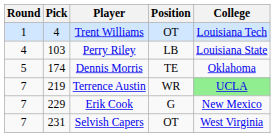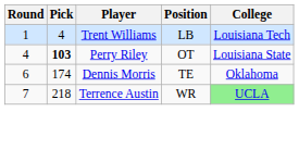 <table class="wikitable sortable sortable"  style="text-align:center;">
 <tr>
 <th>Round</th>
 <th>Pick</th>
 <th>Player</th>
 <th>Position</th>
 <th>College</th>
 </tr>
 <tr style="background:#d0e7ff;">
 <td>1</td>
 <td>4</td>
 <td><a href='#'>Trent Williams</a></td>
-<td>OT</td>
+<td>LB</td>
 <td><a href='#'>Louisiana Tech</a></td>
 </tr>
 <tr>
 <td>4</td>
-<td>103</td>
+<td><strong>103</strong></td>
 <td><a href='#'>Perry Riley</a></td>
-<td>LB</td>
+<td>OT</td>
 <td><a href='#'>Louisiana State</a></td>
 </tr>
 <tr>
-<td>5</td>
+<td>6</td>
 <td>174</td>
 <td><a href='#'>Dennis Morris</a></td>
 <td>TE</td>
 <td><a href='#'>Oklahoma</a></td>
 </tr>
 <tr>
 <td>7</td>
-<td>219</td>
+<td>218</td>
 <td><a href='#'>Terrence Austin</a></td>
 <td>WR</td>
 <td style="background: lightgreen;"><a href='#'>UCLA</a></td>
 </tr>
-<tr>
-<td>7</td>
-<td>229</td>
-<td><a href='#'>Erik Cook</a></td>
-<td>G</td>
-<td><a href='#'>New Mexico</a></td>
-</tr>
-<tr>
-<td>7</td>
-<td>231</td>
-<td><a href='#'>Selvish Capers</a></td>
-<td>OT</td>
-<td><a href='#'>West Virginia</a></td>
-</tr>
 </table>
